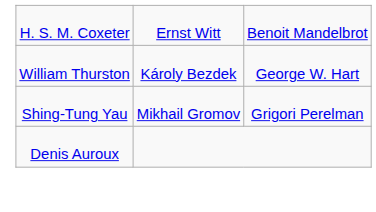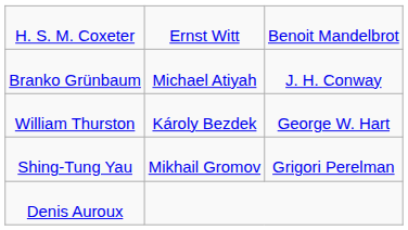 <table class=wikitable align=right>
 <tr align=center valign=top>
 <td><br><a href='#'>H. S. M. Coxeter</a></td>
 <td><br><a href='#'>Ernst Witt</a></td>
 <td><br><a href='#'>Benoit Mandelbrot</a></td>
+</tr>
+<tr align=center valign=top>
+<td><br><a href='#'>Branko Grünbaum</a></td>
+<td><br><a href='#'>Michael Atiyah</a></td>
+<td><br><a href='#'>J. H. Conway</a></td>
 </tr>
 <tr align=center valign=top>
 <td><br><a href='#'>William Thurston</a></td>
 <td><br><a href='#'>Károly Bezdek</a></td>
 <td><br><a href='#'>George W. Hart</a></td>
 </tr>
 <tr align=center valign=top>
 <td><br><a href='#'>Shing-Tung Yau</a></td>
 <td><br><a href='#'>Mikhail Gromov</a></td>
 <td><br><a href='#'>Grigori Perelman</a></td>
 </tr>
 <tr align=center valign=top>
 <td><br><a href='#'>Denis Auroux</a></td>
 </tr>
 </table>
